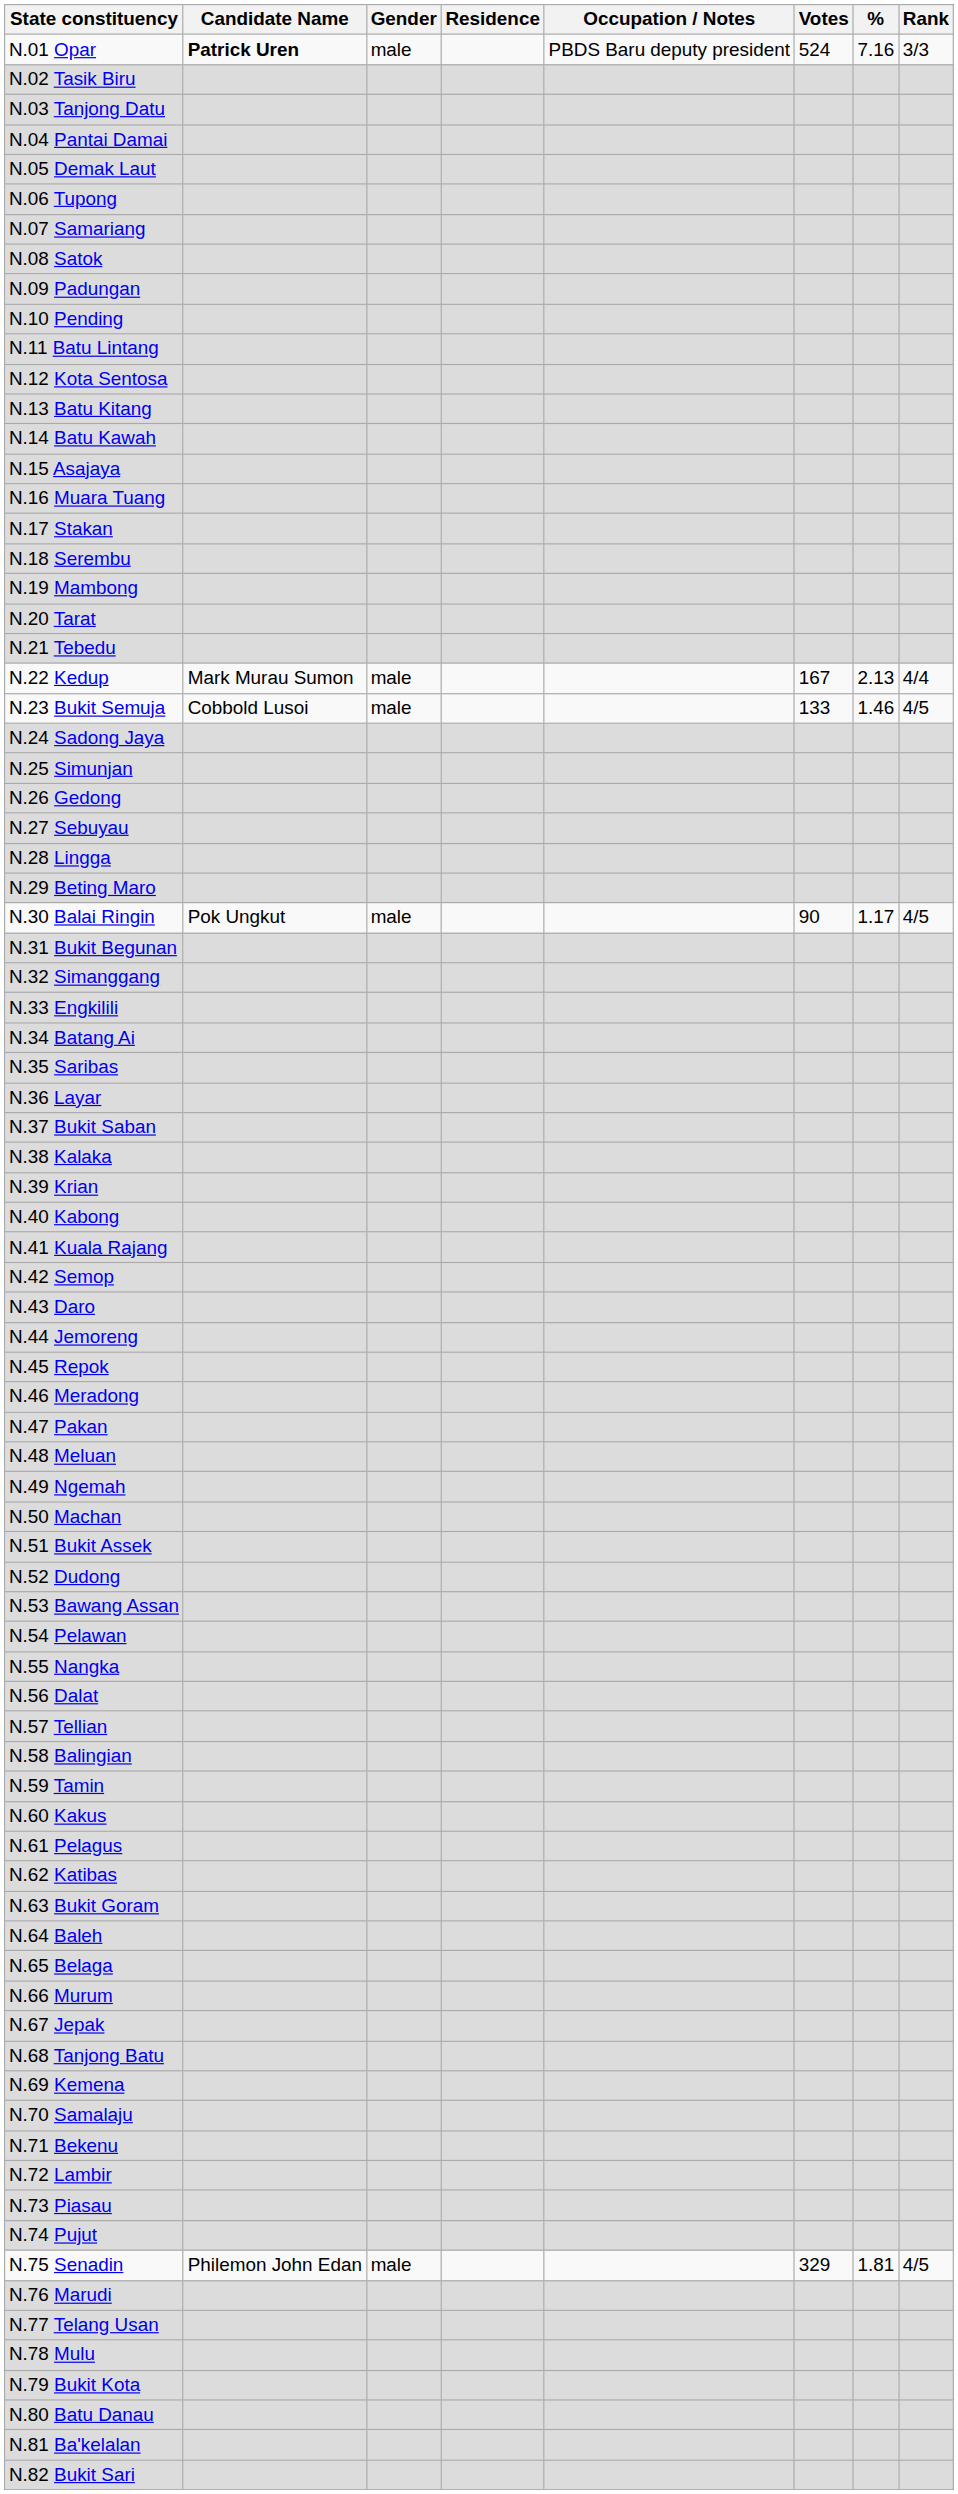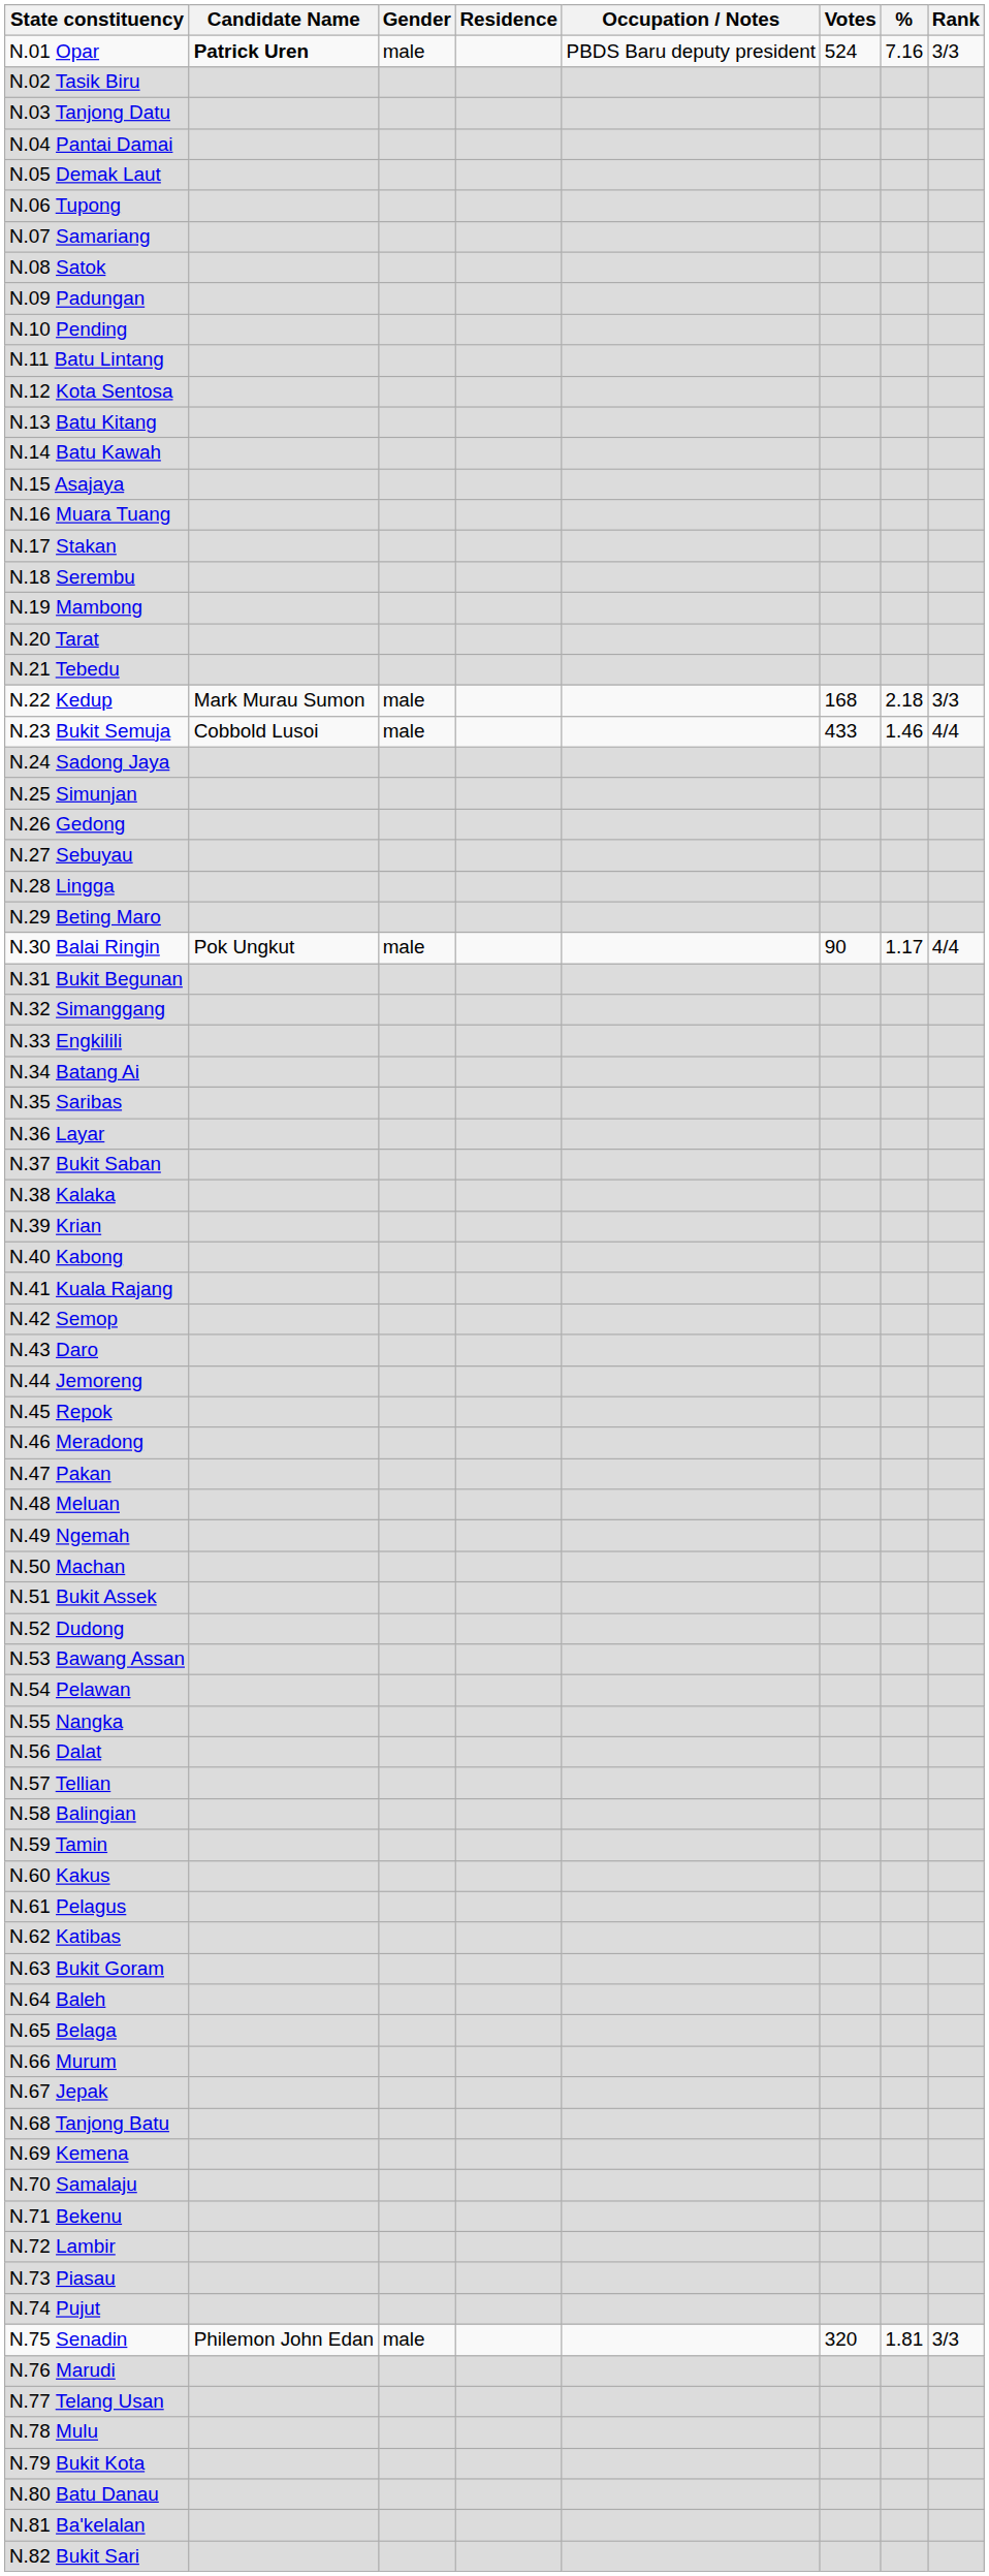 <table class="wikitable sortable">
 <tr>
 <th>State constituency</th>
 <th>Candidate Name</th>
 <th>Gender</th>
 <th>Residence</th>
 <th>Occupation / Notes</th>
 <th>Votes</th>
 <th>%</th>
 <th>Rank</th>
 </tr>
 <tr>
 <td>N.01 <a href='#'>Opar</a></td>
 <td><strong>Patrick Uren</strong></td>
 <td>male</td>
 <td></td>
 <td>PBDS Baru deputy president</td>
 <td>524</td>
 <td>7.16</td>
 <td>3/3</td>
 </tr>
 <tr style="background: gainsboro;">
 <td>N.02 <a href='#'>Tasik Biru</a></td>
 <td></td>
 <td></td>
 <td></td>
 <td></td>
 <td></td>
 <td></td>
 <td></td>
 </tr>
 <tr style="background: gainsboro;">
 <td>N.03 <a href='#'>Tanjong Datu</a></td>
 <td></td>
 <td></td>
 <td></td>
 <td></td>
 <td></td>
 <td></td>
 <td></td>
 </tr>
 <tr style="background: gainsboro;">
 <td>N.04 <a href='#'>Pantai Damai</a></td>
 <td></td>
 <td></td>
 <td></td>
 <td></td>
 <td></td>
 <td></td>
 <td></td>
 </tr>
 <tr style="background: gainsboro;">
 <td>N.05 <a href='#'>Demak Laut</a></td>
 <td></td>
 <td></td>
 <td></td>
 <td></td>
 <td></td>
 <td></td>
 <td></td>
 </tr>
 <tr style="background: gainsboro;">
 <td>N.06 <a href='#'>Tupong</a></td>
 <td></td>
 <td></td>
 <td></td>
 <td></td>
 <td></td>
 <td></td>
 <td></td>
 </tr>
 <tr style="background: gainsboro;">
 <td>N.07 <a href='#'>Samariang</a></td>
 <td></td>
 <td></td>
 <td></td>
 <td></td>
 <td></td>
 <td></td>
 <td></td>
 </tr>
 <tr style="background: gainsboro;">
 <td>N.08 <a href='#'>Satok</a></td>
 <td></td>
 <td></td>
 <td></td>
 <td></td>
 <td></td>
 <td></td>
 <td></td>
 </tr>
 <tr style="background: gainsboro;">
 <td>N.09 <a href='#'>Padungan</a></td>
 <td></td>
 <td></td>
 <td></td>
 <td></td>
 <td></td>
 <td></td>
 <td></td>
 </tr>
 <tr style="background: gainsboro;">
 <td>N.10 <a href='#'>Pending</a></td>
 <td></td>
 <td></td>
 <td></td>
 <td></td>
 <td></td>
 <td></td>
 <td></td>
 </tr>
 <tr style="background: gainsboro;">
 <td>N.11 <a href='#'>Batu Lintang</a></td>
 <td></td>
 <td></td>
 <td></td>
 <td></td>
 <td></td>
 <td></td>
 <td></td>
 </tr>
 <tr style="background: gainsboro;">
 <td>N.12 <a href='#'>Kota Sentosa</a></td>
 <td></td>
 <td></td>
 <td></td>
 <td></td>
 <td></td>
 <td></td>
 <td></td>
 </tr>
 <tr style="background: gainsboro;">
 <td>N.13 <a href='#'>Batu Kitang</a></td>
 <td></td>
 <td></td>
 <td></td>
 <td></td>
 <td></td>
 <td></td>
 <td></td>
 </tr>
 <tr style="background: gainsboro;">
 <td>N.14 <a href='#'>Batu Kawah</a></td>
 <td></td>
 <td></td>
 <td></td>
 <td></td>
 <td></td>
 <td></td>
 <td></td>
 </tr>
 <tr style="background: gainsboro;">
 <td>N.15 <a href='#'>Asajaya</a></td>
 <td></td>
 <td></td>
 <td></td>
 <td></td>
 <td></td>
 <td></td>
 <td></td>
 </tr>
 <tr style="background: gainsboro;">
 <td>N.16 <a href='#'>Muara Tuang</a></td>
 <td></td>
 <td></td>
 <td></td>
 <td></td>
 <td></td>
 <td></td>
 <td></td>
 </tr>
 <tr style="background: gainsboro;">
 <td>N.17 <a href='#'>Stakan</a></td>
 <td></td>
 <td></td>
 <td></td>
 <td></td>
 <td></td>
 <td></td>
 <td></td>
 </tr>
 <tr style="background: gainsboro;">
 <td>N.18 <a href='#'>Serembu</a></td>
 <td></td>
 <td></td>
 <td></td>
 <td></td>
 <td></td>
 <td></td>
 <td></td>
 </tr>
 <tr style="background: gainsboro;">
 <td>N.19 <a href='#'>Mambong</a></td>
 <td></td>
 <td></td>
 <td></td>
 <td></td>
 <td></td>
 <td></td>
 <td></td>
 </tr>
 <tr style="background: gainsboro;">
 <td>N.20 <a href='#'>Tarat</a></td>
 <td></td>
 <td></td>
 <td></td>
 <td></td>
 <td></td>
 <td></td>
 <td></td>
 </tr>
 <tr style="background: gainsboro;">
 <td>N.21 <a href='#'>Tebedu</a></td>
 <td></td>
 <td></td>
 <td></td>
 <td></td>
 <td></td>
 <td></td>
 <td></td>
 </tr>
 <tr>
 <td>N.22 <a href='#'>Kedup</a></td>
 <td>Mark Murau Sumon</td>
 <td>male</td>
 <td></td>
 <td></td>
-<td>167</td>
-<td>2.13</td>
-<td>4/4</td>
+<td>168</td>
+<td>2.18</td>
+<td>3/3</td>
 </tr>
 <tr>
 <td>N.23 <a href='#'>Bukit Semuja</a></td>
 <td>Cobbold Lusoi</td>
 <td>male</td>
 <td></td>
 <td></td>
-<td>133</td>
+<td>433</td>
 <td>1.46</td>
-<td>4/5</td>
+<td>4/4</td>
 </tr>
 <tr style="background: gainsboro;">
 <td>N.24 <a href='#'>Sadong Jaya</a></td>
 <td></td>
 <td></td>
 <td></td>
 <td></td>
 <td></td>
 <td></td>
 <td></td>
 </tr>
 <tr style="background: gainsboro;">
 <td>N.25 <a href='#'>Simunjan</a></td>
 <td></td>
 <td></td>
 <td></td>
 <td></td>
 <td></td>
 <td></td>
 <td></td>
 </tr>
 <tr style="background: gainsboro;">
 <td>N.26 <a href='#'>Gedong</a></td>
 <td></td>
 <td></td>
 <td></td>
 <td></td>
 <td></td>
 <td></td>
 <td></td>
 </tr>
 <tr style="background: gainsboro;">
 <td>N.27 <a href='#'>Sebuyau</a></td>
 <td></td>
 <td></td>
 <td></td>
 <td></td>
 <td></td>
 <td></td>
 <td></td>
 </tr>
 <tr style="background: gainsboro;">
 <td>N.28 <a href='#'>Lingga</a></td>
 <td></td>
 <td></td>
 <td></td>
 <td></td>
 <td></td>
 <td></td>
 <td></td>
 </tr>
 <tr style="background: gainsboro;">
 <td>N.29 <a href='#'>Beting Maro</a></td>
 <td></td>
 <td></td>
 <td></td>
 <td></td>
 <td></td>
 <td></td>
 <td></td>
 </tr>
 <tr>
 <td>N.30 <a href='#'>Balai Ringin</a></td>
 <td>Pok Ungkut</td>
 <td>male</td>
 <td></td>
 <td></td>
 <td>90</td>
 <td>1.17</td>
-<td>4/5</td>
+<td>4/4</td>
 </tr>
 <tr style="background: gainsboro;">
 <td>N.31 <a href='#'>Bukit Begunan</a></td>
 <td></td>
 <td></td>
 <td></td>
 <td></td>
 <td></td>
 <td></td>
 <td></td>
 </tr>
 <tr style="background: gainsboro;">
 <td>N.32 <a href='#'>Simanggang</a></td>
 <td></td>
 <td></td>
 <td></td>
 <td></td>
 <td></td>
 <td></td>
 <td></td>
 </tr>
 <tr style="background: gainsboro;">
 <td>N.33 <a href='#'>Engkilili</a></td>
 <td></td>
 <td></td>
 <td></td>
 <td></td>
 <td></td>
 <td></td>
 <td></td>
 </tr>
 <tr style="background: gainsboro;">
 <td>N.34 <a href='#'>Batang Ai</a></td>
 <td></td>
 <td></td>
 <td></td>
 <td></td>
 <td></td>
 <td></td>
 <td></td>
 </tr>
 <tr style="background: gainsboro;">
 <td>N.35 <a href='#'>Saribas</a></td>
 <td></td>
 <td></td>
 <td></td>
 <td></td>
 <td></td>
 <td></td>
 <td></td>
 </tr>
 <tr style="background: gainsboro;">
 <td>N.36 <a href='#'>Layar</a></td>
 <td></td>
 <td></td>
 <td></td>
 <td></td>
 <td></td>
 <td></td>
 <td></td>
 </tr>
 <tr style="background: gainsboro;">
 <td>N.37 <a href='#'>Bukit Saban</a></td>
 <td></td>
 <td></td>
 <td></td>
 <td></td>
 <td></td>
 <td></td>
 <td></td>
 </tr>
 <tr style="background: gainsboro;">
 <td>N.38 <a href='#'>Kalaka</a></td>
 <td></td>
 <td></td>
 <td></td>
 <td></td>
 <td></td>
 <td></td>
 <td></td>
 </tr>
 <tr style="background: gainsboro;">
 <td>N.39 <a href='#'>Krian</a></td>
 <td></td>
 <td></td>
 <td></td>
 <td></td>
 <td></td>
 <td></td>
 <td></td>
 </tr>
 <tr style="background: gainsboro;">
 <td>N.40 <a href='#'>Kabong</a></td>
 <td></td>
 <td></td>
 <td></td>
 <td></td>
 <td></td>
 <td></td>
 <td></td>
 </tr>
 <tr style="background: gainsboro;">
 <td>N.41 <a href='#'>Kuala Rajang</a></td>
 <td></td>
 <td></td>
 <td></td>
 <td></td>
 <td></td>
 <td></td>
 <td></td>
 </tr>
 <tr style="background: gainsboro;">
 <td>N.42 <a href='#'>Semop</a></td>
 <td></td>
 <td></td>
 <td></td>
 <td></td>
 <td></td>
 <td></td>
 <td></td>
 </tr>
 <tr style="background: gainsboro;">
 <td>N.43 <a href='#'>Daro</a></td>
 <td></td>
 <td></td>
 <td></td>
 <td></td>
 <td></td>
 <td></td>
 <td></td>
 </tr>
 <tr style="background: gainsboro;">
 <td>N.44 <a href='#'>Jemoreng</a></td>
 <td></td>
 <td></td>
 <td></td>
 <td></td>
 <td></td>
 <td></td>
 <td></td>
 </tr>
 <tr style="background: gainsboro;">
 <td>N.45 <a href='#'>Repok</a></td>
 <td></td>
 <td></td>
 <td></td>
 <td></td>
 <td></td>
 <td></td>
 <td></td>
 </tr>
 <tr style="background: gainsboro;">
 <td>N.46 <a href='#'>Meradong</a></td>
 <td></td>
 <td></td>
 <td></td>
 <td></td>
 <td></td>
 <td></td>
 <td></td>
 </tr>
 <tr style="background: gainsboro;">
 <td>N.47 <a href='#'>Pakan</a></td>
 <td></td>
 <td></td>
 <td></td>
 <td></td>
 <td></td>
 <td></td>
 <td></td>
 </tr>
 <tr style="background: gainsboro;">
 <td>N.48 <a href='#'>Meluan</a></td>
 <td></td>
 <td></td>
 <td></td>
 <td></td>
 <td></td>
 <td></td>
 <td></td>
 </tr>
 <tr style="background: gainsboro;">
 <td>N.49 <a href='#'>Ngemah</a></td>
 <td></td>
 <td></td>
 <td></td>
 <td></td>
 <td></td>
 <td></td>
 <td></td>
 </tr>
 <tr style="background: gainsboro;">
 <td>N.50 <a href='#'>Machan</a></td>
 <td></td>
 <td></td>
 <td></td>
 <td></td>
 <td></td>
 <td></td>
 <td></td>
 </tr>
 <tr style="background: gainsboro;">
 <td>N.51 <a href='#'>Bukit Assek</a></td>
 <td></td>
 <td></td>
 <td></td>
 <td></td>
 <td></td>
 <td></td>
 <td></td>
 </tr>
 <tr style="background: gainsboro;">
 <td>N.52 <a href='#'>Dudong</a></td>
 <td></td>
 <td></td>
 <td></td>
 <td></td>
 <td></td>
 <td></td>
 <td></td>
 </tr>
 <tr style="background: gainsboro;">
 <td>N.53 <a href='#'>Bawang Assan</a></td>
 <td></td>
 <td></td>
 <td></td>
 <td></td>
 <td></td>
 <td></td>
 <td></td>
 </tr>
 <tr style="background: gainsboro;">
 <td>N.54 <a href='#'>Pelawan</a></td>
 <td></td>
 <td></td>
 <td></td>
 <td></td>
 <td></td>
 <td></td>
 <td></td>
 </tr>
 <tr style="background: gainsboro;">
 <td>N.55 <a href='#'>Nangka</a></td>
 <td></td>
 <td></td>
 <td></td>
 <td></td>
 <td></td>
 <td></td>
 <td></td>
 </tr>
 <tr style="background: gainsboro;">
 <td>N.56 <a href='#'>Dalat</a></td>
 <td></td>
 <td></td>
 <td></td>
 <td></td>
 <td></td>
 <td></td>
 <td></td>
 </tr>
 <tr style="background: gainsboro;">
 <td>N.57 <a href='#'>Tellian</a></td>
 <td></td>
 <td></td>
 <td></td>
 <td></td>
 <td></td>
 <td></td>
 <td></td>
 </tr>
 <tr style="background: gainsboro;">
 <td>N.58 <a href='#'>Balingian</a></td>
 <td></td>
 <td></td>
 <td></td>
 <td></td>
 <td></td>
 <td></td>
 <td></td>
 </tr>
 <tr style="background: gainsboro;">
 <td>N.59 <a href='#'>Tamin</a></td>
 <td></td>
 <td></td>
 <td></td>
 <td></td>
 <td></td>
 <td></td>
 <td></td>
 </tr>
 <tr style="background: gainsboro;">
 <td>N.60 <a href='#'>Kakus</a></td>
 <td></td>
 <td></td>
 <td></td>
 <td></td>
 <td></td>
 <td></td>
 <td></td>
 </tr>
 <tr style="background: gainsboro;">
 <td>N.61 <a href='#'>Pelagus</a></td>
 <td></td>
 <td></td>
 <td></td>
 <td></td>
 <td></td>
 <td></td>
 <td></td>
 </tr>
 <tr style="background: gainsboro;">
 <td>N.62 <a href='#'>Katibas</a></td>
 <td></td>
 <td></td>
 <td></td>
 <td></td>
 <td></td>
 <td></td>
 <td></td>
 </tr>
 <tr style="background: gainsboro;">
 <td>N.63 <a href='#'>Bukit Goram</a></td>
 <td></td>
 <td></td>
 <td></td>
 <td></td>
 <td></td>
 <td></td>
 <td></td>
 </tr>
 <tr style="background: gainsboro;">
 <td>N.64 <a href='#'>Baleh</a></td>
 <td></td>
 <td></td>
 <td></td>
 <td></td>
 <td></td>
 <td></td>
 <td></td>
 </tr>
 <tr style="background: gainsboro;">
 <td>N.65 <a href='#'>Belaga</a></td>
 <td></td>
 <td></td>
 <td></td>
 <td></td>
 <td></td>
 <td></td>
 <td></td>
 </tr>
 <tr style="background: gainsboro;">
 <td>N.66 <a href='#'>Murum</a></td>
 <td></td>
 <td></td>
 <td></td>
 <td></td>
 <td></td>
 <td></td>
 <td></td>
 </tr>
 <tr style="background: gainsboro;">
 <td>N.67 <a href='#'>Jepak</a></td>
 <td></td>
 <td></td>
 <td></td>
 <td></td>
 <td></td>
 <td></td>
 <td></td>
 </tr>
 <tr style="background: gainsboro;">
 <td>N.68 <a href='#'>Tanjong Batu</a></td>
 <td></td>
 <td></td>
 <td></td>
 <td></td>
 <td></td>
 <td></td>
 <td></td>
 </tr>
 <tr style="background: gainsboro;">
 <td>N.69 <a href='#'>Kemena</a></td>
 <td></td>
 <td></td>
 <td></td>
 <td></td>
 <td></td>
 <td></td>
 <td></td>
 </tr>
 <tr style="background: gainsboro;">
 <td>N.70 <a href='#'>Samalaju</a></td>
 <td></td>
 <td></td>
 <td></td>
 <td></td>
 <td></td>
 <td></td>
 <td></td>
 </tr>
 <tr style="background: gainsboro;">
 <td>N.71 <a href='#'>Bekenu</a></td>
 <td></td>
 <td></td>
 <td></td>
 <td></td>
 <td></td>
 <td></td>
 <td></td>
 </tr>
 <tr style="background: gainsboro;">
 <td>N.72 <a href='#'>Lambir</a></td>
 <td></td>
 <td></td>
 <td></td>
 <td></td>
 <td></td>
 <td></td>
 <td></td>
 </tr>
 <tr style="background: gainsboro;">
 <td>N.73 <a href='#'>Piasau</a></td>
 <td></td>
 <td></td>
 <td></td>
 <td></td>
 <td></td>
 <td></td>
 <td></td>
 </tr>
 <tr style="background: gainsboro;">
 <td>N.74 <a href='#'>Pujut</a></td>
 <td></td>
 <td></td>
 <td></td>
 <td></td>
 <td></td>
 <td></td>
 <td></td>
 </tr>
 <tr>
 <td>N.75 <a href='#'>Senadin</a></td>
 <td>Philemon John Edan</td>
 <td>male</td>
 <td></td>
 <td></td>
-<td>329</td>
+<td>320</td>
 <td>1.81</td>
-<td>4/5</td>
+<td>3/3</td>
 </tr>
 <tr style="background: gainsboro;">
 <td>N.76 <a href='#'>Marudi</a></td>
 <td></td>
 <td></td>
 <td></td>
 <td></td>
 <td></td>
 <td></td>
 <td></td>
 </tr>
 <tr style="background: gainsboro;">
 <td>N.77 <a href='#'>Telang Usan</a></td>
 <td></td>
 <td></td>
 <td></td>
 <td></td>
 <td></td>
 <td></td>
 <td></td>
 </tr>
 <tr style="background: gainsboro;">
 <td>N.78 <a href='#'>Mulu</a></td>
 <td></td>
 <td></td>
 <td></td>
 <td></td>
 <td></td>
 <td></td>
 <td></td>
 </tr>
 <tr style="background: gainsboro;">
 <td>N.79 <a href='#'>Bukit Kota</a></td>
 <td></td>
 <td></td>
 <td></td>
 <td></td>
 <td></td>
 <td></td>
 <td></td>
 </tr>
 <tr style="background: gainsboro;">
 <td>N.80 <a href='#'>Batu Danau</a></td>
 <td></td>
 <td></td>
 <td></td>
 <td></td>
 <td></td>
 <td></td>
 <td></td>
 </tr>
 <tr style="background: gainsboro;">
 <td>N.81 <a href='#'>Ba'kelalan</a></td>
 <td></td>
 <td></td>
 <td></td>
 <td></td>
 <td></td>
 <td></td>
 <td></td>
 </tr>
 <tr style="background: gainsboro;">
 <td>N.82 <a href='#'>Bukit Sari</a></td>
 <td></td>
 <td></td>
 <td></td>
 <td></td>
 <td></td>
 <td></td>
 <td></td>
 </tr>
 </table>
